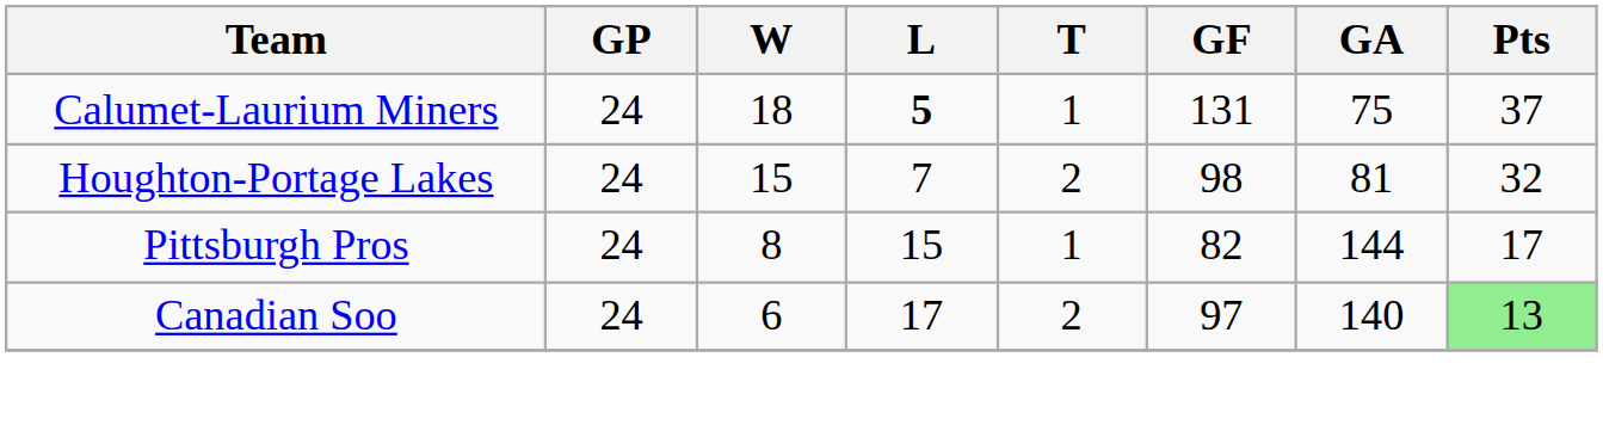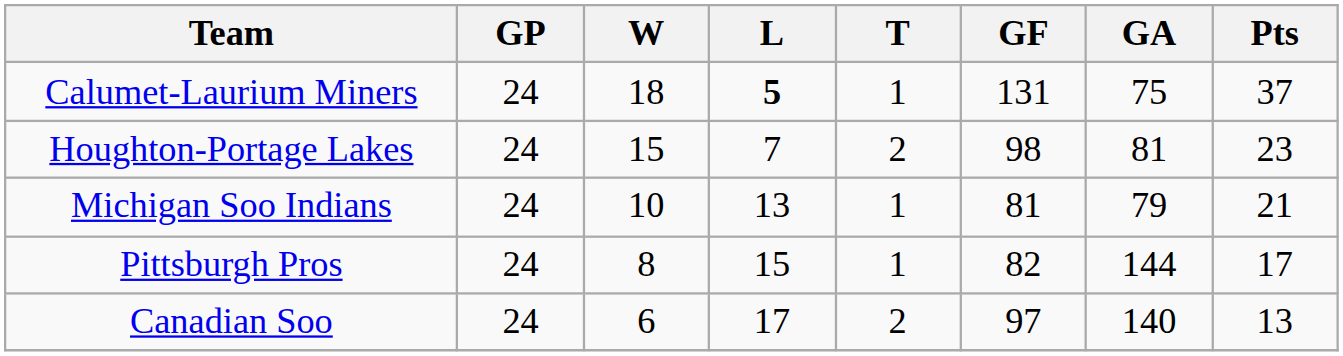 <table class="wikitable" style="text-align:center;">
 <tr>
 <th style="width:12em">Team</th>
 <th style="width:3em">GP</th>
 <th style="width:3em">W</th>
 <th style="width:3em">L</th>
 <th style="width:3em">T</th>
 <th style="width:3em">GF</th>
 <th style="width:3em">GA</th>
 <th style="width:3em">Pts</th>
 </tr>
 <tr>
 <td><a href='#'>Calumet-Laurium Miners</a></td>
 <td>24</td>
 <td>18</td>
 <td><strong>5</strong></td>
 <td>1</td>
 <td>131</td>
 <td>75</td>
 <td>37</td>
 </tr>
 <tr>
 <td><a href='#'>Houghton-Portage Lakes</a></td>
 <td>24</td>
 <td>15</td>
 <td>7</td>
 <td>2</td>
 <td>98</td>
 <td>81</td>
-<td>32</td>
+<td>23</td>
+</tr>
+<tr>
+<td><a href='#'>Michigan Soo Indians</a></td>
+<td>24</td>
+<td>10</td>
+<td>13</td>
+<td>1</td>
+<td>81</td>
+<td>79</td>
+<td>21</td>
 </tr>
 <tr>
 <td><a href='#'>Pittsburgh Pros</a></td>
 <td>24</td>
 <td>8</td>
 <td>15</td>
 <td>1</td>
 <td>82</td>
 <td>144</td>
 <td>17</td>
 </tr>
 <tr>
 <td><a href='#'>Canadian Soo</a></td>
 <td>24</td>
 <td>6</td>
 <td>17</td>
 <td>2</td>
 <td>97</td>
 <td>140</td>
-<td style="background: lightgreen;">13</td>
+<td>13</td>
 </tr>
 <tr>
 </tr>
 </table>
